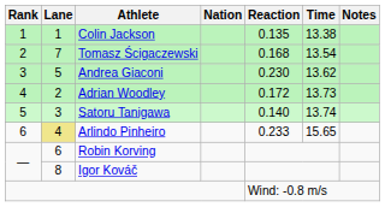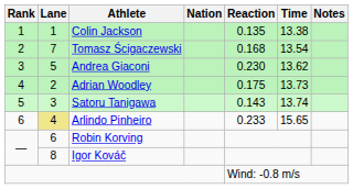 <table class="wikitable sortable" style="text-align:center">
 <tr>
 <th>Rank</th>
 <th>Lane</th>
 <th>Athlete</th>
 <th>Nation</th>
 <th>Reaction</th>
 <th>Time</th>
 <th>Notes</th>
 </tr>
 <tr bgcolor = "bbf3bb">
 <td>1</td>
 <td>1</td>
 <td align="left"><a href='#'>Colin Jackson</a></td>
 <td align="left"></td>
 <td>0.135</td>
 <td>13.38</td>
 <td></td>
 </tr>
 <tr bgcolor = "bbf3bb">
 <td>2</td>
 <td>7</td>
 <td align="left"><a href='#'>Tomasz Ścigaczewski</a></td>
 <td align="left"></td>
 <td>0.168</td>
 <td>13.54</td>
 <td></td>
 </tr>
 <tr bgcolor = "bbf3bb">
 <td>3</td>
 <td>5</td>
 <td align="left"><a href='#'>Andrea Giaconi</a></td>
 <td align="left"></td>
 <td>0.230</td>
 <td>13.62</td>
 <td></td>
 </tr>
 <tr bgcolor = "bbf3bb">
 <td>4</td>
 <td>2</td>
 <td align="left"><a href='#'>Adrian Woodley</a></td>
 <td align="left"></td>
-<td>0.172</td>
+<td>0.175</td>
 <td>13.73</td>
 <td></td>
 </tr>
 <tr bgcolor = "ccf9cc">
 <td>5</td>
 <td>3</td>
 <td align="left"><a href='#'>Satoru Tanigawa</a></td>
 <td align="left"></td>
-<td>0.140</td>
+<td>0.143</td>
 <td>13.74</td>
 <td></td>
 </tr>
 <tr>
 <td>6</td>
 <td style="background: khaki;">4</td>
 <td align="left"><a href='#'>Arlindo Pinheiro</a></td>
 <td align="left"></td>
 <td>0.233</td>
 <td>15.65</td>
 <td></td>
 </tr>
 <tr>
 <td rowspan=2 data-sort-value-7>—</td>
 <td>6</td>
 <td align="left"><a href='#'>Robin Korving</a></td>
 <td align="left"></td>
 <td colspan=2 data-sort-value=99.99></td>
 <td></td>
 </tr>
 <tr>
 <td>8</td>
 <td align="left"><a href='#'>Igor Kováč</a></td>
 <td align="left"></td>
 <td colspan=2 data-sort-value=99.99></td>
 <td></td>
 </tr>
 <tr class="sortbottom">
 <td colspan=4></td>
 <td colspan="3" style="text-align:left;">Wind: -0.8 m/s</td>
 </tr>
 </table>
